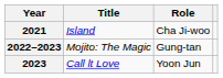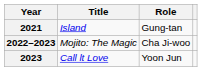 <table class="wikitable  plainrowheaders">
 <tr>
 <th scope="col">Year</th>
 <th scope="col">Title</th>
 <th scope="col">Role</th>
 <th scope="col" class="unsortable"></th>
 </tr>
 <tr>
 <th scope="row">2021</th>
 <td><em><a href='#'>Island</a></em></td>
-<td>Cha Ji-woo</td>
+<td>Gung-tan</td>
 <td></td>
 </tr>
 <tr>
 <th scope="row">2022–2023</th>
 <td><em>Mojito: The Magic</em></td>
-<td>Gung-tan</td>
+<td>Cha Ji-woo</td>
 <td></td>
 </tr>
 <tr>
 <th scope="row">2023</th>
 <td><em><a href='#'>Call lt Love</a></em></td>
 <td>Yoon Jun</td>
 <td></td>
 </tr>
 </table>
